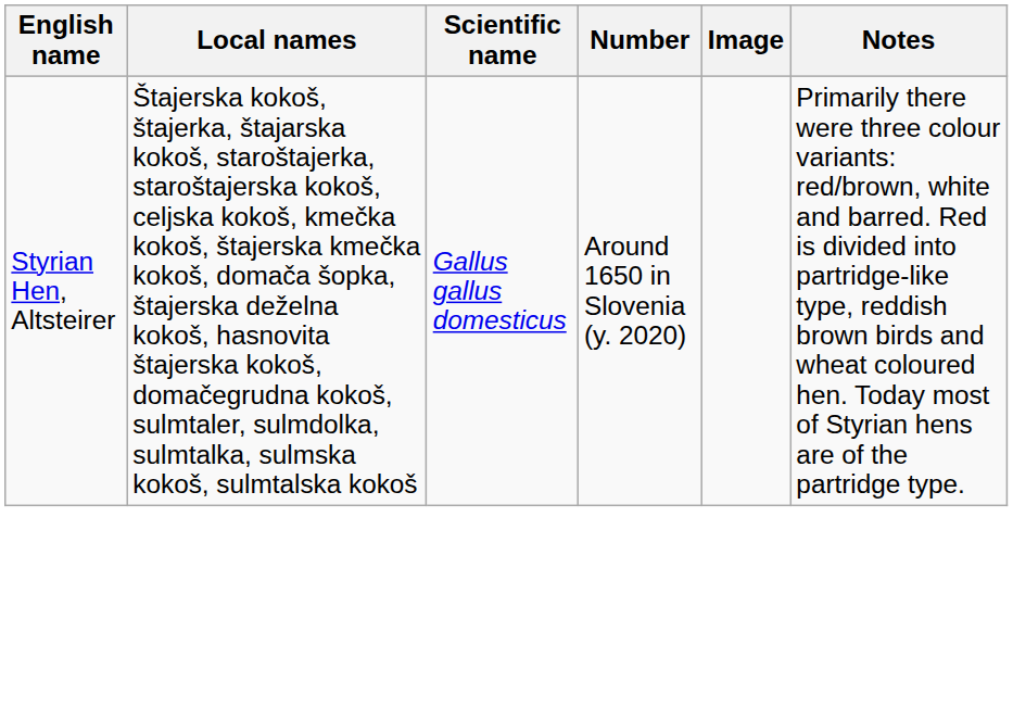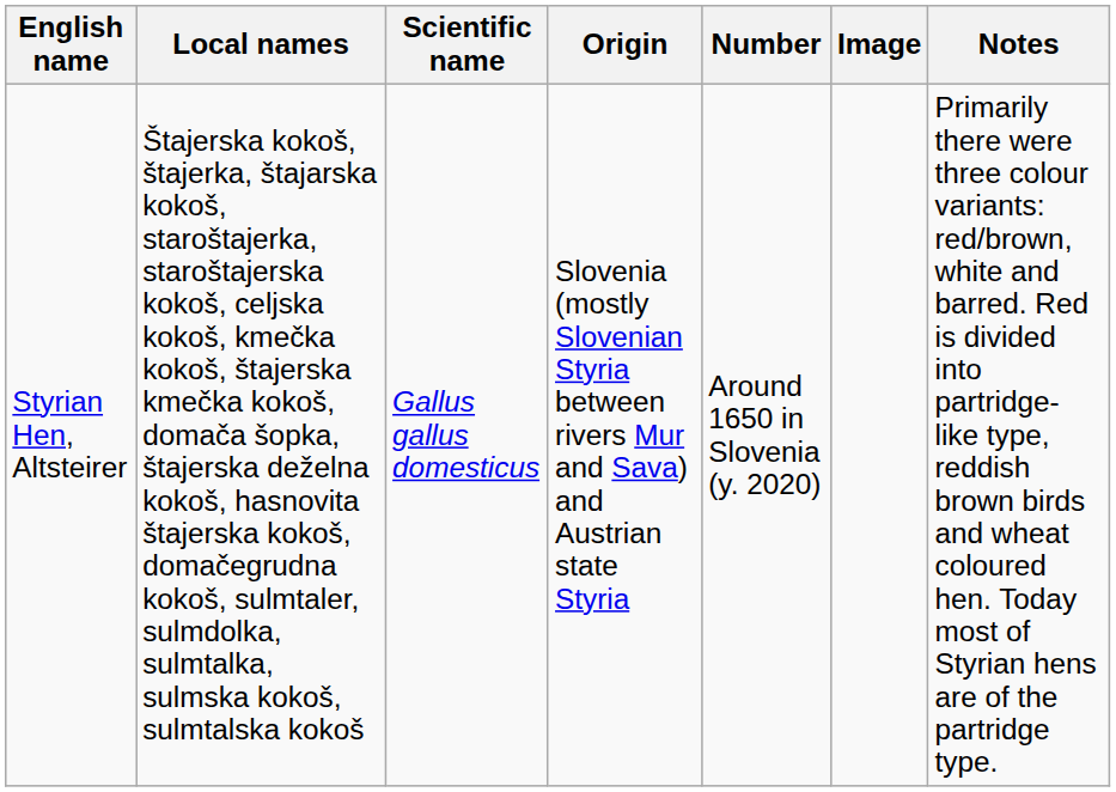 <table class="wikitable">
 <tr>
 <th>English name</th>
 <th>Local names</th>
 <th>Scientific name</th>
+<th>Origin</th>
 <th>Number</th>
 <th>Image</th>
 <th>Notes</th>
 </tr>
 <tr>
 <td><a href='#'>Styrian Hen</a>, Altsteirer</td>
 <td>Štajerska kokoš, štajerka, štajarska kokoš, staroštajerka, staroštajerska kokoš, celjska kokoš, kmečka kokoš, štajerska kmečka kokoš, domača šopka, štajerska deželna kokoš, hasnovita štajerska kokoš, domačegrudna kokoš, sulmtaler, sulmdolka, sulmtalka, sulmska kokoš, sulmtalska kokoš</td>
 <td><em><a href='#'>Gallus gallus domesticus</a></em></td>
+<td>Slovenia (mostly <a href='#'>Slovenian Styria</a> between rivers <a href='#'>Mur</a> and <a href='#'>Sava</a>) and Austrian state <a href='#'>Styria</a></td>
 <td>Around 1650 in Slovenia (y. 2020)</td>
 <td></td>
 <td>Primarily there were three colour variants: red/brown, white and barred. Red is divided into partridge-like type, reddish brown birds and wheat coloured hen. Today most of Styrian hens are of the partridge type.</td>
 </tr>
 </table>
